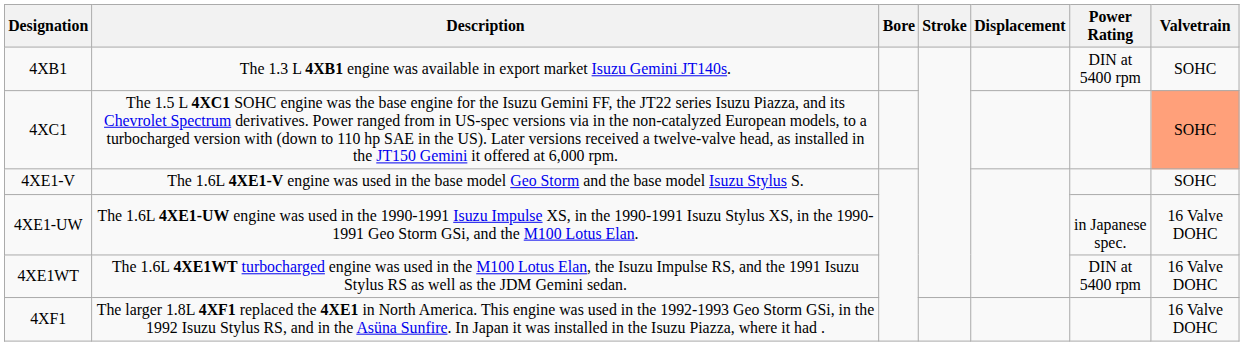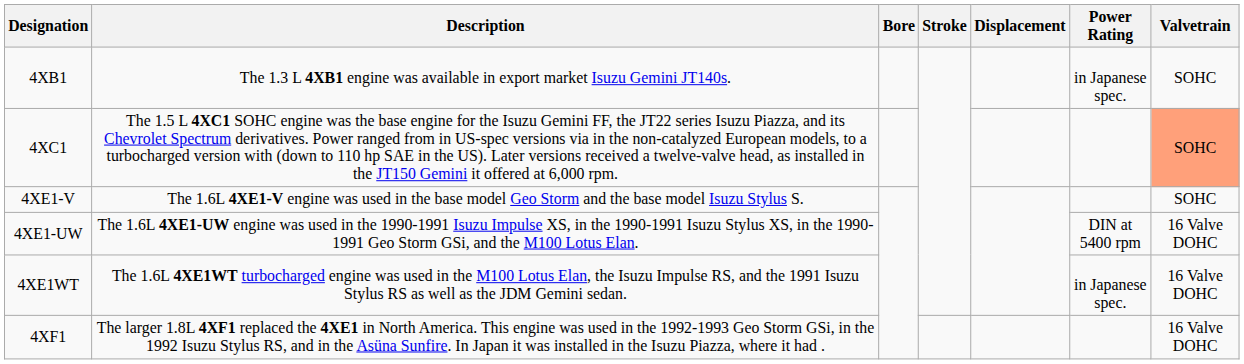 <table class="wikitable" style="text-align: center;">
 <tr>
 <th>Designation</th>
 <th>Description</th>
 <th>Bore</th>
 <th>Stroke</th>
 <th>Displacement</th>
 <th>Power Rating</th>
 <th>Valvetrain</th>
 </tr>
 <tr>
 <td>4XB1</td>
 <td>The 1.3 L <strong>4XB1</strong> engine was available in export market <a href='#'>Isuzu Gemini JT140s</a>.</td>
 <td></td>
 <td rowspan="5"></td>
 <td></td>
-<td> DIN at 5400 rpm</td>
+<td> <br>  in Japanese spec.</td>
 <td>SOHC</td>
 </tr>
 <tr>
 <td>4XC1</td>
 <td>The 1.5 L <strong>4XC1</strong> SOHC engine was the base engine for the Isuzu Gemini FF, the JT22 series Isuzu Piazza, and its <a href='#'>Chevrolet Spectrum</a> derivatives. Power ranged from  in US-spec versions via  in the non-catalyzed European models, to a turbocharged version with  (down to 110 hp SAE in the US). Later versions received a twelve-valve head, as installed in the <a href='#'>JT150 Gemini</a> it offered  at 6,000 rpm.</td>
 <td></td>
 <td></td>
 <td></td>
 <td style="background: lightsalmon;">SOHC</td>
 </tr>
 <tr>
 <td>4XE1-V</td>
 <td>The 1.6L <strong>4XE1-V</strong> engine was used in the base model <a href='#'>Geo Storm</a> and the base model <a href='#'>Isuzu Stylus</a> S.</td>
 <td rowspan="4"></td>
 <td rowspan="3"></td>
 <td></td>
 <td>SOHC</td>
 </tr>
 <tr>
 <td>4XE1-UW</td>
 <td>The 1.6L <strong>4XE1-UW</strong> engine was used in the 1990-1991 <a href='#'>Isuzu Impulse</a> XS, in the 1990-1991 Isuzu Stylus XS, in the 1990-1991 Geo Storm GSi, and the <a href='#'>M100 Lotus Elan</a>.</td>
-<td> <br>  in Japanese spec.</td>
+<td> DIN at 5400 rpm</td>
 <td>16 Valve DOHC</td>
 </tr>
 <tr>
 <td>4XE1WT</td>
 <td>The 1.6L <strong>4XE1WT</strong> <a href='#'>turbocharged</a> engine was used in the <a href='#'>M100 Lotus Elan</a>, the Isuzu Impulse RS, and the 1991 Isuzu Stylus RS as well as the JDM Gemini sedan.</td>
-<td> DIN at 5400 rpm</td>
+<td> <br>  in Japanese spec.</td>
 <td>16 Valve DOHC</td>
 </tr>
 <tr>
 <td>4XF1</td>
 <td>The larger 1.8L <strong>4XF1</strong> replaced the <strong>4XE1</strong> in North America. This engine was used in the 1992-1993 Geo Storm GSi, in the 1992 Isuzu Stylus RS, and in the <a href='#'>Asüna Sunfire</a>. In Japan it was installed in the Isuzu Piazza, where it had .</td>
 <td></td>
 <td></td>
 <td> <br> </td>
 <td>16 Valve DOHC</td>
 </tr>
 </table>
